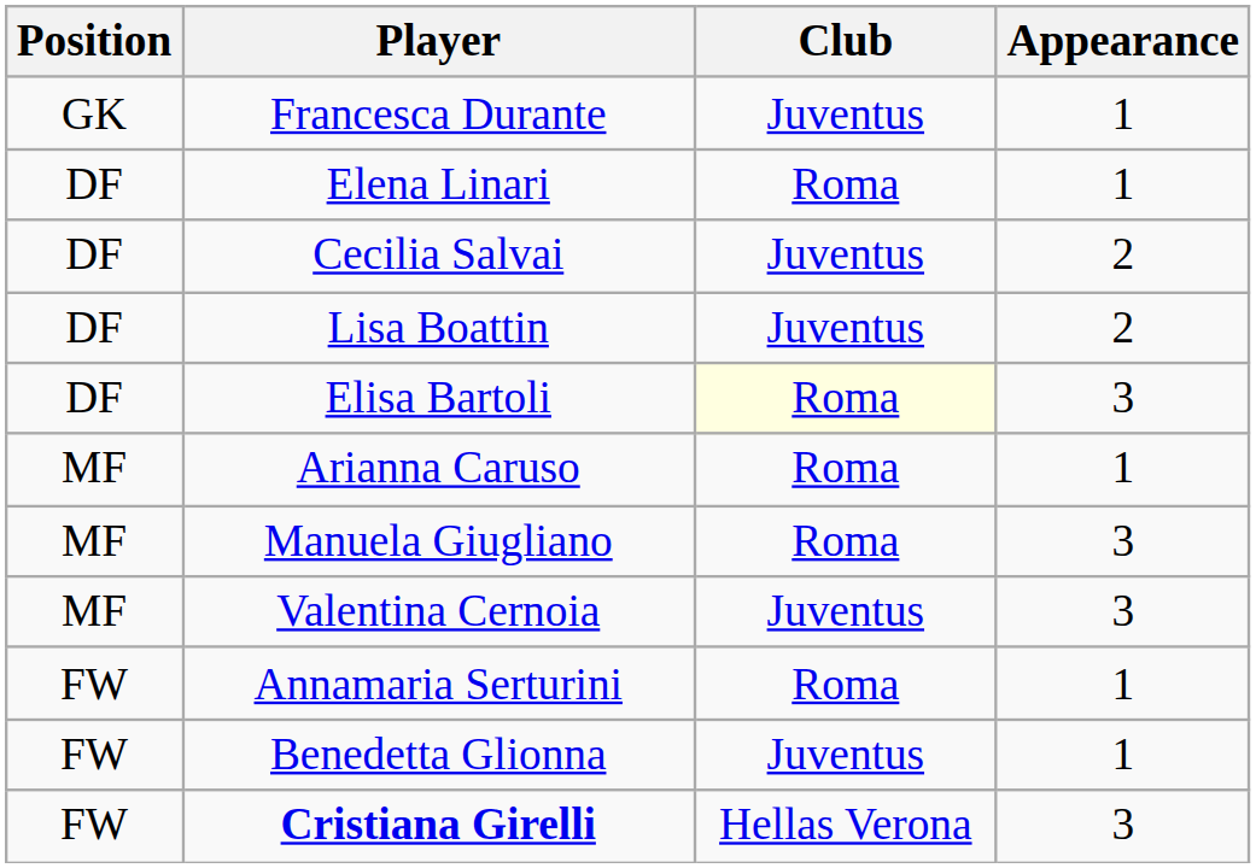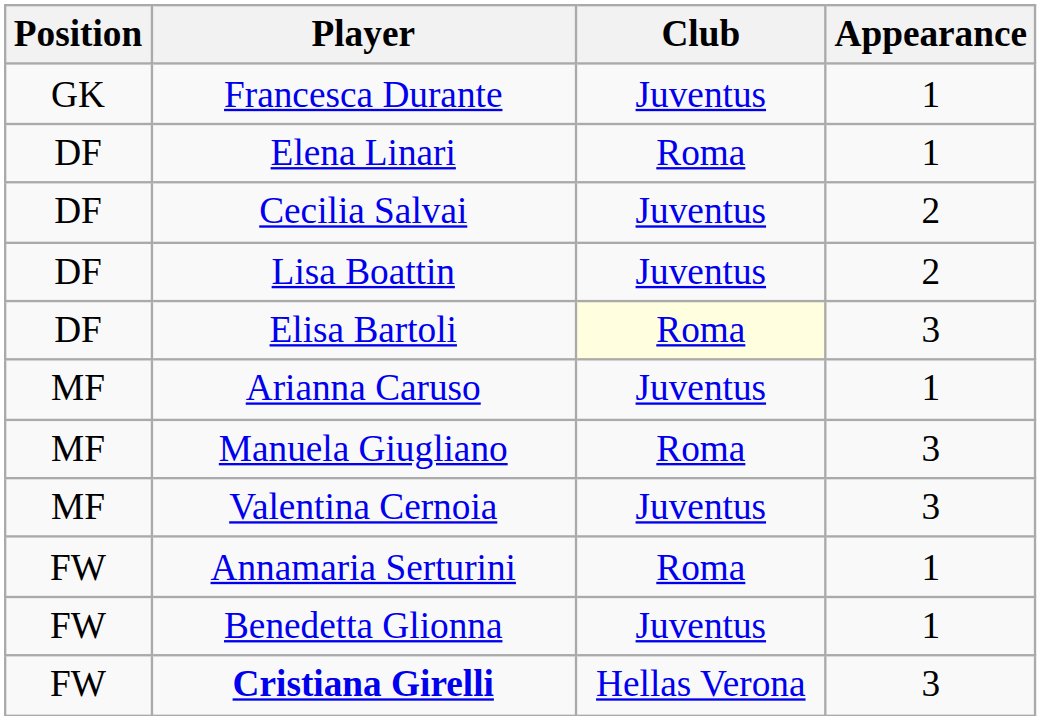 <table class="sortable wikitable" style="text-align: center;">
 <tr>
 <th>Position</th>
 <th>Player</th>
 <th>Club</th>
 <th>Appearance</th>
 </tr>
 <tr>
 <td>GK</td>
 <td style="width:175px;"> <a href='#'>Francesca Durante</a></td>
 <td><a href='#'>Juventus</a></td>
 <td align="center">1</td>
 </tr>
 <tr>
 <td>DF</td>
 <td> <a href='#'>Elena Linari</a></td>
 <td><a href='#'>Roma</a></td>
 <td align="center">1</td>
 </tr>
 <tr>
 <td>DF</td>
 <td> <a href='#'>Cecilia Salvai</a></td>
 <td><a href='#'>Juventus</a></td>
 <td align="center">2</td>
 </tr>
 <tr>
 <td>DF</td>
 <td> <a href='#'>Lisa Boattin</a></td>
 <td><a href='#'>Juventus</a></td>
 <td align="center">2</td>
 </tr>
 <tr>
 <td>DF</td>
 <td> <a href='#'>Elisa Bartoli</a></td>
 <td style="background: lightyellow;"><a href='#'>Roma</a></td>
 <td align="center">3</td>
 </tr>
 <tr>
 <td>MF</td>
 <td> <a href='#'>Arianna Caruso</a></td>
-<td><a href='#'>Roma</a></td>
+<td><a href='#'>Juventus</a></td>
 <td align="center">1</td>
 </tr>
 <tr>
 <td>MF</td>
 <td> <a href='#'>Manuela Giugliano</a></td>
 <td><a href='#'>Roma</a></td>
 <td align="center">3</td>
 </tr>
 <tr>
 <td>MF</td>
 <td> <a href='#'>Valentina Cernoia</a></td>
 <td><a href='#'>Juventus</a></td>
 <td align="center">3</td>
 </tr>
 <tr>
 <td>FW</td>
 <td> <a href='#'>Annamaria Serturini</a></td>
 <td><a href='#'>Roma</a></td>
 <td align="center">1</td>
 </tr>
 <tr>
 <td>FW</td>
 <td> <a href='#'>Benedetta Glionna</a></td>
 <td><a href='#'>Juventus</a></td>
 <td align="center">1</td>
 </tr>
 <tr>
 <td>FW</td>
 <td> <strong><a href='#'>Cristiana Girelli</a></strong></td>
 <td style="width:100px;"><a href='#'>Hellas Verona</a></td>
 <td align="center">3</td>
 </tr>
 </table>
